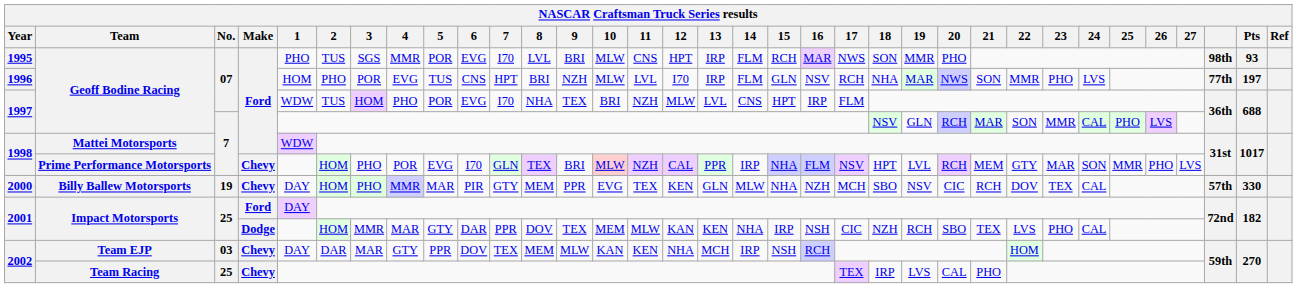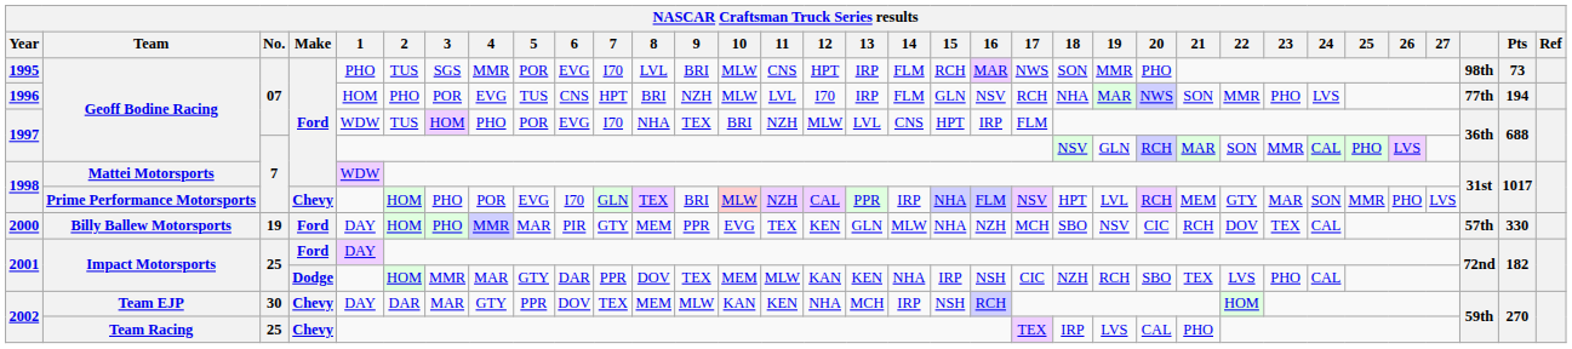 <table class="wikitable" style="text-align:center; font-size:75%">
 <tr>
 <th colspan=45><a href='#'>NASCAR</a> <a href='#'>Craftsman Truck Series</a> results</th>
 </tr>
 <tr>
 <th>Year</th>
 <th>Team</th>
 <th>No.</th>
 <th>Make</th>
 <th>1</th>
 <th>2</th>
 <th>3</th>
 <th>4</th>
 <th>5</th>
 <th>6</th>
 <th>7</th>
 <th>8</th>
 <th>9</th>
 <th>10</th>
 <th>11</th>
 <th>12</th>
 <th>13</th>
 <th>14</th>
 <th>15</th>
 <th>16</th>
 <th>17</th>
 <th>18</th>
 <th>19</th>
 <th>20</th>
 <th>21</th>
 <th>22</th>
 <th>23</th>
 <th>24</th>
 <th>25</th>
 <th>26</th>
 <th>27</th>
 <th></th>
 <th>Pts</th>
 <th>Ref</th>
 </tr>
 <tr>
 <th><a href='#'>1995</a></th>
 <th rowspan=4><a href='#'>Geoff Bodine Racing</a></th>
 <th rowspan=3>07</th>
 <th rowspan=5><a href='#'>Ford</a></th>
 <td><a href='#'>PHO</a></td>
 <td><a href='#'>TUS</a></td>
 <td><a href='#'>SGS</a></td>
 <td><a href='#'>MMR</a></td>
 <td><a href='#'>POR</a></td>
 <td><a href='#'>EVG</a></td>
 <td><a href='#'>I70</a></td>
 <td><a href='#'>LVL</a></td>
 <td><a href='#'>BRI</a></td>
 <td><a href='#'>MLW</a></td>
 <td><a href='#'>CNS</a></td>
 <td><a href='#'>HPT</a></td>
 <td><a href='#'>IRP</a></td>
 <td><a href='#'>FLM</a></td>
 <td><a href='#'>RCH</a></td>
 <td bgcolor="EFCFFF"><a href='#'>MAR</a><br></td>
 <td><a href='#'>NWS</a></td>
 <td><a href='#'>SON</a></td>
 <td><a href='#'>MMR</a></td>
 <td><a href='#'>PHO</a></td>
 <td colspan=7></td>
 <th>98th</th>
-<th>93</th>
+<th>73</th>
 <th></th>
 </tr>
 <tr>
 <th><a href='#'>1996</a></th>
 <td><a href='#'>HOM</a></td>
 <td><a href='#'>PHO</a></td>
 <td><a href='#'>POR</a></td>
 <td><a href='#'>EVG</a></td>
 <td><a href='#'>TUS</a></td>
 <td><a href='#'>CNS</a></td>
 <td><a href='#'>HPT</a></td>
 <td><a href='#'>BRI</a></td>
 <td><a href='#'>NZH</a></td>
 <td><a href='#'>MLW</a></td>
 <td><a href='#'>LVL</a></td>
 <td><a href='#'>I70</a></td>
 <td><a href='#'>IRP</a></td>
 <td><a href='#'>FLM</a></td>
 <td><a href='#'>GLN</a></td>
 <td><a href='#'>NSV</a></td>
 <td><a href='#'>RCH</a></td>
 <td><a href='#'>NHA</a></td>
 <td bgcolor="DFFFDF"><a href='#'>MAR</a><br></td>
 <td bgcolor="CFCFFF"><a href='#'>NWS</a><br></td>
 <td><a href='#'>SON</a></td>
 <td><a href='#'>MMR</a></td>
 <td><a href='#'>PHO</a></td>
 <td><a href='#'>LVS</a></td>
 <td colspan=3></td>
 <th>77th</th>
-<th>197</th>
+<th>194</th>
 <th></th>
 </tr>
 <tr>
 <th rowspan=2><a href='#'>1997</a></th>
 <td><a href='#'>WDW</a></td>
 <td><a href='#'>TUS</a></td>
 <td bgcolor="EFCFFF"><a href='#'>HOM</a><br></td>
 <td><a href='#'>PHO</a></td>
 <td><a href='#'>POR</a></td>
 <td><a href='#'>EVG</a></td>
 <td><a href='#'>I70</a></td>
 <td><a href='#'>NHA</a></td>
 <td><a href='#'>TEX</a></td>
 <td><a href='#'>BRI</a></td>
 <td><a href='#'>NZH</a></td>
 <td><a href='#'>MLW</a></td>
 <td><a href='#'>LVL</a></td>
 <td><a href='#'>CNS</a></td>
 <td><a href='#'>HPT</a></td>
 <td><a href='#'>IRP</a></td>
 <td><a href='#'>FLM</a></td>
 <td colspan=10></td>
 <th rowspan=2>36th</th>
 <th rowspan=2>688</th>
 <th rowspan=2></th>
 </tr>
 <tr>
 <th rowspan=3>7</th>
 <td colspan=17></td>
 <td bgcolor="DFFFDF"><a href='#'>NSV</a><br></td>
 <td><a href='#'>GLN</a></td>
 <td bgcolor="CFCFFF"><a href='#'>RCH</a><br></td>
 <td bgcolor="DFFFDF"><a href='#'>MAR</a><br></td>
 <td><a href='#'>SON</a></td>
 <td><a href='#'>MMR</a></td>
 <td bgcolor="DFFFDF"><a href='#'>CAL</a><br></td>
 <td bgcolor="DFFFDF"><a href='#'>PHO</a><br></td>
 <td bgcolor="EFCFFF"><a href='#'>LVS</a><br></td>
 <td></td>
 </tr>
 <tr>
 <th rowspan=2><a href='#'>1998</a></th>
 <th><a href='#'>Mattei Motorsports</a></th>
 <td bgcolor="EFCFFF"><a href='#'>WDW</a><br></td>
 <td colspan=26></td>
 <th rowspan=2>31st</th>
 <th rowspan=2>1017</th>
 <th rowspan=2></th>
 </tr>
 <tr>
 <th><a href='#'>Prime Performance Motorsports</a></th>
 <th><a href='#'>Chevy</a></th>
 <td></td>
 <td bgcolor="DFFFDF"><a href='#'>HOM</a><br></td>
 <td><a href='#'>PHO</a></td>
 <td><a href='#'>POR</a></td>
 <td><a href='#'>EVG</a></td>
 <td><a href='#'>I70</a></td>
 <td bgcolor="DFFFDF"><a href='#'>GLN</a><br></td>
 <td bgcolor="EFCFFF"><a href='#'>TEX</a><br></td>
 <td><a href='#'>BRI</a></td>
 <td bgcolor="FFCFCF"><a href='#'>MLW</a><br></td>
 <td bgcolor="EFCFFF"><a href='#'>NZH</a><br></td>
 <td bgcolor="EFCFFF"><a href='#'>CAL</a><br></td>
 <td bgcolor="DFFFDF"><a href='#'>PPR</a><br></td>
 <td><a href='#'>IRP</a></td>
 <td bgcolor="CFCFFF"><a href='#'>NHA</a><br></td>
 <td bgcolor="CFCFFF"><a href='#'>FLM</a><br></td>
 <td bgcolor="EFCFFF"><a href='#'>NSV</a><br></td>
 <td><a href='#'>HPT</a></td>
 <td><a href='#'>LVL</a></td>
 <td bgcolor="EFCFFF"><a href='#'>RCH</a><br></td>
 <td><a href='#'>MEM</a></td>
 <td><a href='#'>GTY</a></td>
 <td><a href='#'>MAR</a></td>
 <td><a href='#'>SON</a></td>
 <td><a href='#'>MMR</a></td>
 <td><a href='#'>PHO</a></td>
 <td><a href='#'>LVS</a></td>
 </tr>
 <tr>
 <th><a href='#'>2000</a></th>
 <th><a href='#'>Billy Ballew Motorsports</a></th>
 <th>19</th>
-<th><a href='#'>Chevy</a></th>
+<th><a href='#'>Ford</a></th>
 <td><a href='#'>DAY</a></td>
 <td bgcolor="DFFFDF"><a href='#'>HOM</a><br></td>
 <td bgcolor="DFFFDF"><a href='#'>PHO</a><br></td>
 <td bgcolor="CFCFFF"><a href='#'>MMR</a><br></td>
 <td><a href='#'>MAR</a></td>
 <td><a href='#'>PIR</a></td>
 <td><a href='#'>GTY</a></td>
 <td><a href='#'>MEM</a></td>
 <td><a href='#'>PPR</a></td>
 <td><a href='#'>EVG</a></td>
 <td><a href='#'>TEX</a></td>
 <td><a href='#'>KEN</a></td>
 <td><a href='#'>GLN</a></td>
 <td><a href='#'>MLW</a></td>
 <td><a href='#'>NHA</a></td>
 <td><a href='#'>NZH</a></td>
 <td><a href='#'>MCH</a></td>
 <td><a href='#'>SBO</a></td>
 <td><a href='#'>NSV</a></td>
 <td><a href='#'>CIC</a></td>
 <td><a href='#'>RCH</a></td>
 <td><a href='#'>DOV</a></td>
 <td><a href='#'>TEX</a></td>
 <td><a href='#'>CAL</a></td>
 <td colspan=3></td>
 <th>57th</th>
 <th>330</th>
 <th></th>
 </tr>
 <tr>
 <th rowspan=2><a href='#'>2001</a></th>
 <th rowspan=2><a href='#'>Impact Motorsports</a></th>
 <th rowspan=2>25</th>
 <th><a href='#'>Ford</a></th>
 <td bgcolor="EFCFFF"><a href='#'>DAY</a><br></td>
 <td colspan=26></td>
 <th rowspan=2>72nd</th>
 <th rowspan=2>182</th>
 <th rowspan=2></th>
 </tr>
 <tr>
 <th><a href='#'>Dodge</a></th>
 <td></td>
 <td bgcolor="DFFFDF"><a href='#'>HOM</a><br></td>
 <td><a href='#'>MMR</a></td>
 <td><a href='#'>MAR</a></td>
 <td><a href='#'>GTY</a></td>
 <td><a href='#'>DAR</a></td>
 <td><a href='#'>PPR</a></td>
 <td><a href='#'>DOV</a></td>
 <td><a href='#'>TEX</a></td>
 <td><a href='#'>MEM</a></td>
 <td><a href='#'>MLW</a></td>
 <td><a href='#'>KAN</a></td>
 <td><a href='#'>KEN</a></td>
 <td><a href='#'>NHA</a></td>
 <td><a href='#'>IRP</a></td>
 <td><a href='#'>NSH</a></td>
 <td><a href='#'>CIC</a></td>
 <td><a href='#'>NZH</a></td>
 <td><a href='#'>RCH</a></td>
 <td><a href='#'>SBO</a></td>
 <td><a href='#'>TEX</a></td>
 <td><a href='#'>LVS</a></td>
 <td><a href='#'>PHO</a></td>
 <td><a href='#'>CAL</a></td>
 <td colspan=3></td>
 </tr>
 <tr>
 <th rowspan=2><a href='#'>2002</a></th>
 <th><a href='#'>Team EJP</a></th>
-<th>03</th>
+<th>30</th>
 <th><a href='#'>Chevy</a></th>
 <td><a href='#'>DAY</a></td>
 <td><a href='#'>DAR</a></td>
 <td><a href='#'>MAR</a></td>
 <td><a href='#'>GTY</a></td>
 <td><a href='#'>PPR</a></td>
 <td><a href='#'>DOV</a></td>
 <td><a href='#'>TEX</a></td>
 <td><a href='#'>MEM</a></td>
 <td><a href='#'>MLW</a></td>
 <td><a href='#'>KAN</a></td>
 <td><a href='#'>KEN</a></td>
 <td><a href='#'>NHA</a></td>
 <td><a href='#'>MCH</a></td>
 <td><a href='#'>IRP</a></td>
 <td><a href='#'>NSH</a></td>
 <td bgcolor="CFCFFF"><a href='#'>RCH</a><br></td>
 <td colspan=5></td>
 <td bgcolor="DFFFDF"><a href='#'>HOM</a><br></td>
 <td colspan=5></td>
 <th rowspan=2>59th</th>
 <th rowspan=2>270</th>
 <th rowspan=2></th>
 </tr>
 <tr>
 <th><a href='#'>Team Racing</a></th>
 <th>25</th>
 <th><a href='#'>Chevy</a></th>
 <td colspan=16></td>
 <td bgcolor="EFCFFF"><a href='#'>TEX</a><br></td>
 <td><a href='#'>IRP</a></td>
 <td><a href='#'>LVS</a></td>
 <td><a href='#'>CAL</a></td>
 <td><a href='#'>PHO</a></td>
 <td colspan=6></td>
 </tr>
 </table>
